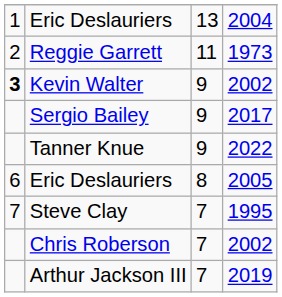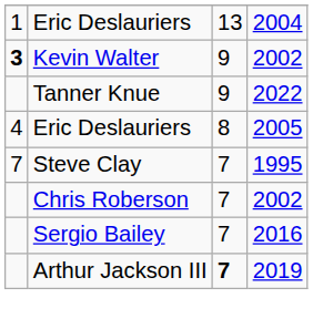 <table class="wikitable">
 <tr>
 </tr>
 <tr>
 <td>1</td>
 <td>Eric Deslauriers</td>
 <td>13</td>
 <td><a href='#'>2004</a></td>
 </tr>
 <tr>
-<td>2</td>
-<td><a href='#'>Reggie Garrett</a></td>
-<td>11</td>
-<td><a href='#'>1973</a></td>
-</tr>
-<tr>
 <td><strong>3</strong></td>
 <td><a href='#'>Kevin Walter</a></td>
 <td>9</td>
 <td><a href='#'>2002</a></td>
-</tr>
-<tr>
-<td></td>
-<td><a href='#'>Sergio Bailey</a></td>
-<td>9</td>
-<td><a href='#'>2017</a></td>
 </tr>
 <tr>
 <td></td>
 <td>Tanner Knue</td>
 <td>9</td>
 <td><a href='#'>2022</a></td>
 </tr>
 <tr>
-<td>6</td>
+<td>4</td>
 <td>Eric Deslauriers</td>
 <td>8</td>
 <td><a href='#'>2005</a></td>
 </tr>
 <tr>
 <td>7</td>
 <td>Steve Clay</td>
 <td>7</td>
 <td><a href='#'>1995</a></td>
 </tr>
 <tr>
 <td></td>
 <td><a href='#'>Chris Roberson</a></td>
 <td>7</td>
 <td><a href='#'>2002</a></td>
 </tr>
 <tr>
 <td></td>
+<td><a href='#'>Sergio Bailey</a></td>
+<td>7</td>
+<td><a href='#'>2016</a></td>
+</tr>
+<tr>
+<td></td>
 <td>Arthur Jackson III</td>
-<td>7</td>
+<td><strong>7</strong></td>
 <td><a href='#'>2019</a></td>
 </tr>
 </table>
